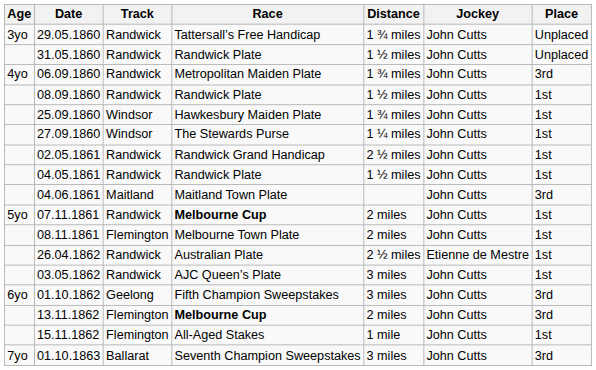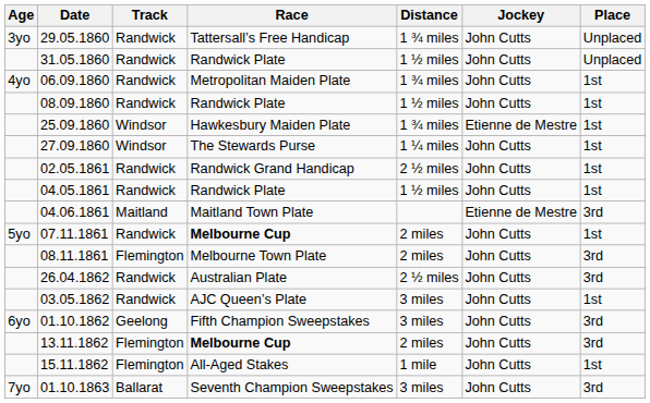 <table class="wikitable" border="1">
 <tr>
 <th>Age</th>
 <th>Date</th>
 <th>Track</th>
 <th>Race</th>
 <th>Distance</th>
 <th>Jockey</th>
 <th>Place</th>
 </tr>
 <tr>
 <td>3yo</td>
 <td>29.05.1860</td>
 <td>Randwick</td>
 <td>Tattersall’s Free Handicap</td>
 <td>1 ¾ miles</td>
 <td>John Cutts</td>
 <td>Unplaced</td>
 </tr>
 <tr>
 <td></td>
 <td>31.05.1860</td>
 <td>Randwick</td>
 <td>Randwick Plate</td>
 <td>1 ½ miles</td>
 <td>John Cutts</td>
 <td>Unplaced</td>
 </tr>
 <tr>
 <td>4yo</td>
 <td>06.09.1860</td>
 <td>Randwick</td>
 <td>Metropolitan Maiden Plate</td>
 <td>1 ¾ miles</td>
 <td>John Cutts</td>
-<td>3rd</td>
+<td>1st</td>
 </tr>
 <tr>
 <td></td>
 <td>08.09.1860</td>
 <td>Randwick</td>
 <td>Randwick Plate</td>
 <td>1 ½ miles</td>
 <td>John Cutts</td>
 <td>1st</td>
 </tr>
 <tr>
 <td></td>
 <td>25.09.1860</td>
 <td>Windsor</td>
 <td>Hawkesbury Maiden Plate</td>
 <td>1 ¾ miles</td>
-<td>John Cutts</td>
+<td>Etienne de Mestre</td>
 <td>1st</td>
 </tr>
 <tr>
 <td></td>
 <td>27.09.1860</td>
 <td>Windsor</td>
 <td>The Stewards Purse</td>
 <td>1 ¼ miles</td>
 <td>John Cutts</td>
 <td>1st</td>
 </tr>
 <tr>
 <td></td>
 <td>02.05.1861</td>
 <td>Randwick</td>
 <td>Randwick Grand Handicap</td>
 <td>2 ½ miles</td>
 <td>John Cutts</td>
 <td>1st</td>
 </tr>
 <tr>
 <td></td>
 <td>04.05.1861</td>
 <td>Randwick</td>
 <td>Randwick Plate</td>
 <td>1 ½ miles</td>
 <td>John Cutts</td>
 <td>1st</td>
 </tr>
 <tr>
 <td></td>
 <td>04.06.1861</td>
 <td>Maitland</td>
 <td>Maitland Town Plate</td>
 <td></td>
-<td>John Cutts</td>
+<td>Etienne de Mestre</td>
 <td>3rd</td>
 </tr>
 <tr>
 <td>5yo</td>
 <td>07.11.1861</td>
 <td>Randwick</td>
 <td><strong>Melbourne Cup</strong></td>
 <td>2 miles</td>
 <td>John Cutts</td>
 <td>1st</td>
 </tr>
 <tr>
 <td></td>
 <td>08.11.1861</td>
 <td>Flemington</td>
 <td>Melbourne Town Plate</td>
 <td>2 miles</td>
 <td>John Cutts</td>
-<td>1st</td>
+<td>3rd</td>
 </tr>
 <tr>
 <td></td>
 <td>26.04.1862</td>
 <td>Randwick</td>
 <td>Australian Plate</td>
 <td>2 ½ miles</td>
-<td>Etienne de Mestre</td>
-<td>1st</td>
+<td>John Cutts</td>
+<td>3rd</td>
 </tr>
 <tr>
 <td></td>
 <td>03.05.1862</td>
 <td>Randwick</td>
 <td>AJC Queen’s Plate</td>
 <td>3 miles</td>
 <td>John Cutts</td>
 <td>1st</td>
 </tr>
 <tr>
 <td>6yo</td>
 <td>01.10.1862</td>
 <td>Geelong</td>
 <td>Fifth Champion Sweepstakes</td>
 <td>3 miles</td>
 <td>John Cutts</td>
 <td>3rd</td>
 </tr>
 <tr>
 <td></td>
 <td>13.11.1862</td>
 <td>Flemington</td>
 <td><strong>Melbourne Cup</strong></td>
 <td>2 miles</td>
 <td>John Cutts</td>
 <td>3rd</td>
 </tr>
 <tr>
 <td></td>
 <td>15.11.1862</td>
 <td>Flemington</td>
 <td>All-Aged Stakes</td>
 <td>1 mile</td>
 <td>John Cutts</td>
 <td>1st</td>
 </tr>
 <tr>
 <td>7yo</td>
 <td>01.10.1863</td>
 <td>Ballarat</td>
 <td>Seventh Champion Sweepstakes</td>
 <td>3 miles</td>
 <td>John Cutts</td>
 <td>3rd</td>
 </tr>
 </table>
